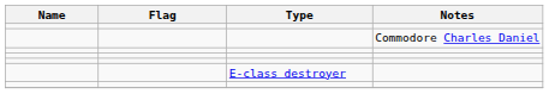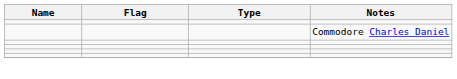 <table class="wikitable sortable">
 <tr>
 <th scope="col" width="100px">Name</th>
 <th scope="col" width="140px">Flag</th>
 <th scope="col" width="160px">Type</th>
 <th>Notes</th>
 </tr>
 <tr>
 <td align="left"></td>
 <td align="left"></td>
 <td align="left"></td>
 <td align="left"></td>
 </tr>
 <tr>
 <td align="left"></td>
 <td align="left"></td>
 <td align="left"></td>
 <td align="left">Commodore <a href='#'>Charles Daniel</a></td>
 </tr>
 <tr>
 <td align="left"></td>
 <td align="left"></td>
 <td align="left"></td>
 <td align="left"></td>
 </tr>
 <tr>
 <td align="left"></td>
 <td align="left"></td>
 <td align="left"></td>
 <td align="left"></td>
 </tr>
 <tr>
 <td align="left"></td>
 <td align="left"></td>
 <td align="left"></td>
 <td align="left"></td>
 </tr>
 <tr>
 <td align="left"></td>
 <td align="left"></td>
-<td align="left"><a href='#'>E-class destroyer</a></td>
-<td align="left"></td>
-</tr>
-<tr>
-<td align="left"></td>
-<td align="left"></td>
 <td align="left"></td>
 <td align="left"></td>
 </tr>
 <tr>
 </tr>
 </table>
